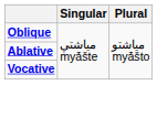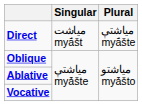 <table class="wikitable">
 <tr>
 <th></th>
 <th>Singular</th>
 <th>Plural</th>
+</tr>
+<tr>
+<td><strong><a href='#'>Direct</a></strong></td>
+<td>مياشت<br>myā́št</td>
+<td>مياشتې<br>myā́šte</td>
 </tr>
 <tr>
 <td><strong><a href='#'>Oblique</a></strong></td>
 <td rowspan="3">مياشتې<br>myā́šte</td>
 <td rowspan="3">مياشتو<br>myā́što</td>
 </tr>
 <tr>
 <td><strong><a href='#'>Ablative</a></strong></td>
 </tr>
 <tr>
 <td><strong><a href='#'>Vocative</a></strong></td>
 </tr>
 </table>
